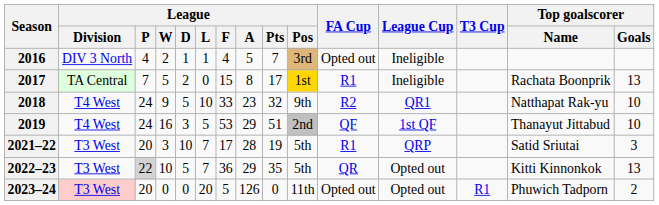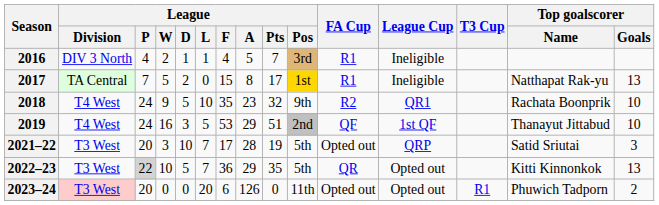 <table class="wikitable" style="text-align: center">
 <tr>
 <th rowspan=2>Season</th>
 <th colspan=9>League</th>
 <th rowspan=2><a href='#'>FA Cup</a></th>
 <th rowspan=2><a href='#'>League Cup</a></th>
 <th rowspan=2><a href='#'>T3 Cup</a></th>
 <th colspan=2>Top goalscorer</th>
 </tr>
 <tr>
 <th>Division</th>
 <th>P</th>
 <th>W</th>
 <th>D</th>
 <th>L</th>
 <th>F</th>
 <th>A</th>
 <th>Pts</th>
 <th>Pos</th>
 <th>Name</th>
 <th>Goals</th>
 </tr>
 <tr>
 <th>2016</th>
 <td><a href='#'>DIV 3 North</a></td>
 <td>4</td>
 <td>2</td>
 <td>1</td>
 <td>1</td>
 <td>4</td>
 <td>5</td>
 <td>7</td>
 <td bgcolor=#deb678>3rd</td>
-<td>Opted out</td>
+<td><a href='#'>R1</a></td>
 <td>Ineligible</td>
 <td></td>
 <td></td>
 <td></td>
 </tr>
 <tr>
 <th>2017</th>
 <td bgcolor="#DDFFDD">TA Central</td>
 <td>7</td>
 <td>5</td>
 <td>2</td>
 <td>0</td>
 <td>15</td>
 <td>8</td>
 <td>17</td>
 <td bgcolor=gold>1st</td>
 <td><a href='#'>R1</a></td>
 <td>Ineligible</td>
 <td></td>
-<td align="left"> Rachata Boonprik</td>
+<td align="left"> Natthapat Rak-yu</td>
 <td>13</td>
 </tr>
 <tr>
 <th>2018</th>
 <td><a href='#'>T4 West</a></td>
 <td>24</td>
 <td>9</td>
 <td>5</td>
 <td>10</td>
-<td>33</td>
+<td>35</td>
 <td>23</td>
 <td>32</td>
 <td>9th</td>
 <td><a href='#'>R2</a></td>
 <td><a href='#'>QR1</a></td>
 <td></td>
-<td align="left"> Natthapat Rak-yu</td>
+<td align="left"> Rachata Boonprik</td>
 <td>10</td>
 </tr>
 <tr>
 <th>2019</th>
 <td><a href='#'>T4 West</a></td>
 <td>24</td>
 <td>16</td>
 <td>3</td>
 <td>5</td>
 <td>53</td>
 <td>29</td>
 <td>51</td>
 <td bgcolor=silver>2nd</td>
 <td><a href='#'>QF</a></td>
 <td><a href='#'>1st QF</a></td>
 <td></td>
 <td align="left"> Thanayut Jittabud</td>
 <td>10</td>
 </tr>
 <tr>
 <th>2021–22</th>
 <td><a href='#'>T3 West</a></td>
 <td>20</td>
 <td>3</td>
 <td>10</td>
 <td>7</td>
 <td>17</td>
 <td>28</td>
 <td>19</td>
 <td>5th</td>
-<td><a href='#'>R1</a></td>
+<td>Opted out</td>
 <td><a href='#'>QRP</a></td>
 <td></td>
 <td align="left"> Satid Sriutai</td>
 <td>3</td>
 </tr>
 <tr>
 <th>2022–23</th>
 <td><a href='#'>T3 West</a></td>
 <td style="background: lightgrey;">22</td>
 <td>10</td>
 <td>5</td>
 <td>7</td>
 <td>36</td>
 <td>29</td>
 <td>35</td>
 <td>5th</td>
 <td><a href='#'>QR</a></td>
 <td>Opted out</td>
 <td></td>
 <td align="left"> Kitti Kinnonkok</td>
 <td>13</td>
 </tr>
 <tr>
 <th>2023–24</th>
 <td bgcolor="#FFCCCC"><a href='#'>T3 West</a></td>
 <td>20</td>
 <td>0</td>
 <td>0</td>
 <td>20</td>
-<td>5</td>
+<td>6</td>
 <td>126</td>
 <td>0</td>
 <td>11th</td>
 <td>Opted out</td>
 <td>Opted out</td>
 <td><a href='#'>R1</a></td>
 <td align="left"> Phuwich Tadporn</td>
 <td>2</td>
 </tr>
 </table>
